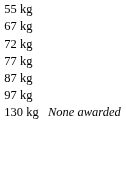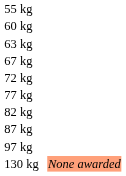 <table>
 <tr>
 <td>55 kg</td>
+<td></td>
+<td></td>
+<td></td>
+</tr>
+<tr>
+<td>60 kg</td>
+<td></td>
+<td></td>
+<td></td>
+</tr>
+<tr>
+<td>63 kg</td>
 <td></td>
 <td></td>
 <td></td>
 </tr>
 <tr>
 <td>67 kg</td>
 <td></td>
 <td></td>
 <td></td>
 </tr>
 <tr>
 <td>72 kg</td>
 <td></td>
 <td></td>
 <td></td>
 </tr>
 <tr>
 <td>77 kg</td>
 <td></td>
 <td></td>
 <td></td>
 </tr>
 <tr>
+<td>82 kg</td>
+<td></td>
+<td></td>
+<td></td>
+</tr>
+<tr>
 <td>87 kg</td>
 <td></td>
 <td></td>
 <td></td>
 </tr>
 <tr>
 <td>97 kg</td>
 <td></td>
 <td></td>
 <td></td>
 </tr>
 <tr>
 <td>130 kg</td>
 <td></td>
 <td></td>
-<td><em>None awarded</em></td>
+<td style="background: lightsalmon;"><em>None awarded</em></td>
 </tr>
 <tr>
 </tr>
 </table>
